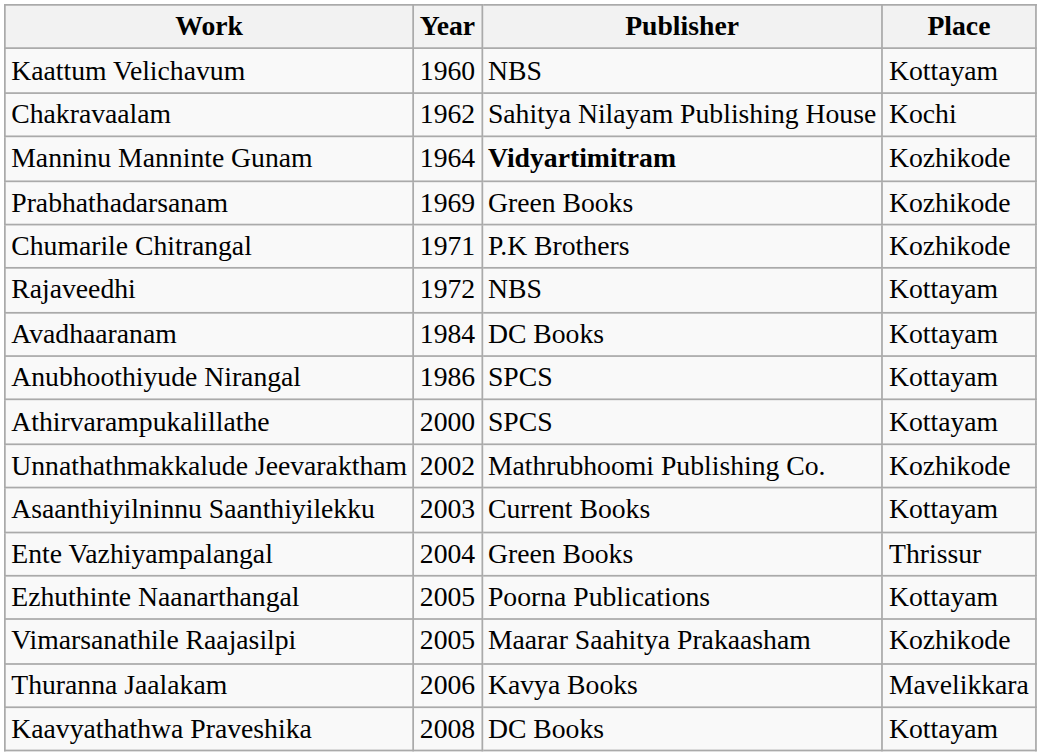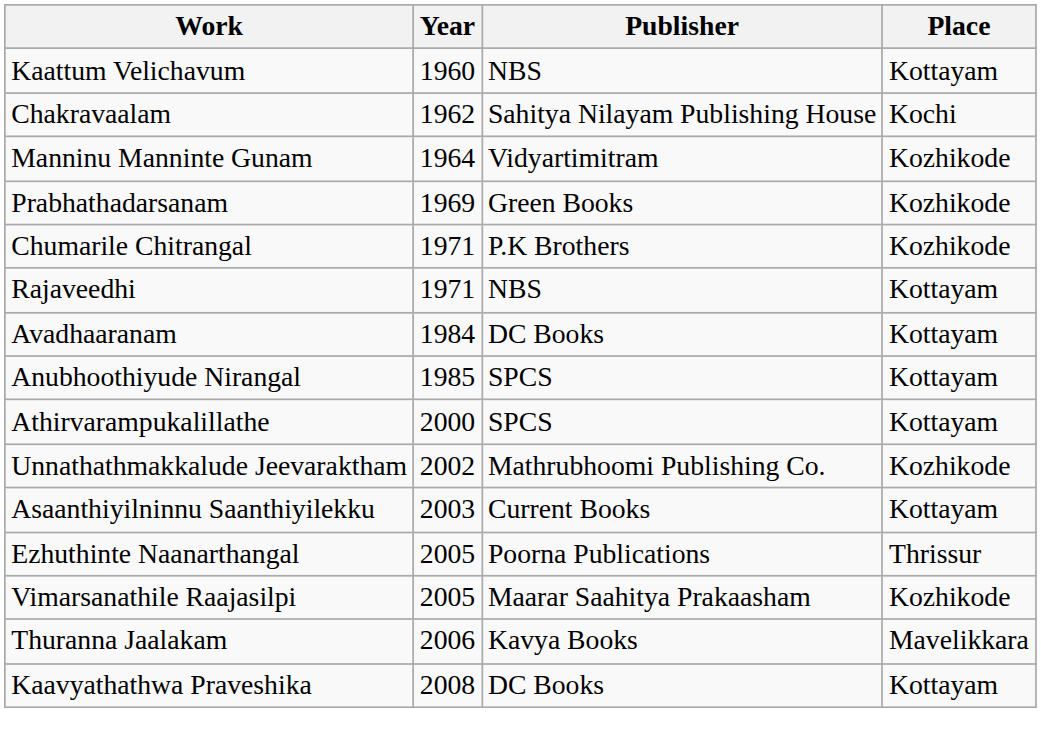 <table class="wikitable sortable">
 <tr>
 <th>Work</th>
 <th>Year</th>
 <th>Publisher</th>
 <th>Place</th>
 </tr>
 <tr>
 <td>Kaattum Velichavum</td>
 <td>1960</td>
 <td>NBS</td>
 <td>Kottayam</td>
 </tr>
 <tr>
 <td>Chakravaalam</td>
 <td>1962</td>
 <td>Sahitya Nilayam Publishing House</td>
 <td>Kochi</td>
 </tr>
 <tr>
 <td>Manninu Manninte Gunam</td>
 <td>1964</td>
-<td><strong>Vidyartimitram</strong></td>
+<td>Vidyartimitram</td>
 <td>Kozhikode</td>
 </tr>
 <tr>
 <td>Prabhathadarsanam</td>
 <td>1969</td>
 <td>Green Books</td>
 <td>Kozhikode</td>
 </tr>
 <tr>
 <td>Chumarile Chitrangal</td>
 <td>1971</td>
 <td>P.K Brothers</td>
 <td>Kozhikode</td>
 </tr>
 <tr>
 <td>Rajaveedhi</td>
-<td>1972</td>
+<td>1971</td>
 <td>NBS</td>
 <td>Kottayam</td>
 </tr>
 <tr>
 <td>Avadhaaranam</td>
 <td>1984</td>
 <td>DC Books</td>
 <td>Kottayam</td>
 </tr>
 <tr>
 <td>Anubhoothiyude Nirangal</td>
-<td>1986</td>
+<td>1985</td>
 <td>SPCS</td>
 <td>Kottayam</td>
 </tr>
 <tr>
 <td>Athirvarampukalillathe</td>
 <td>2000</td>
 <td>SPCS</td>
 <td>Kottayam</td>
 </tr>
 <tr>
 <td>Unnathathmakkalude Jeevaraktham</td>
 <td>2002</td>
 <td>Mathrubhoomi Publishing Co.</td>
 <td>Kozhikode</td>
 </tr>
 <tr>
 <td>Asaanthiyilninnu Saanthiyilekku</td>
 <td>2003</td>
 <td>Current Books</td>
 <td>Kottayam</td>
 </tr>
 <tr>
-<td>Ente Vazhiyampalangal</td>
-<td>2004</td>
-<td>Green Books</td>
-<td>Thrissur</td>
-</tr>
-<tr>
 <td>Ezhuthinte Naanarthangal</td>
 <td>2005</td>
 <td>Poorna Publications</td>
-<td>Kottayam</td>
+<td>Thrissur</td>
 </tr>
 <tr>
 <td>Vimarsanathile Raajasilpi</td>
 <td>2005</td>
 <td>Maarar Saahitya Prakaasham</td>
 <td>Kozhikode</td>
 </tr>
 <tr>
 <td>Thuranna Jaalakam</td>
 <td>2006</td>
 <td>Kavya Books</td>
 <td>Mavelikkara</td>
 </tr>
 <tr>
 <td>Kaavyathathwa Praveshika</td>
 <td>2008</td>
 <td>DC Books</td>
 <td>Kottayam</td>
 </tr>
 </table>
